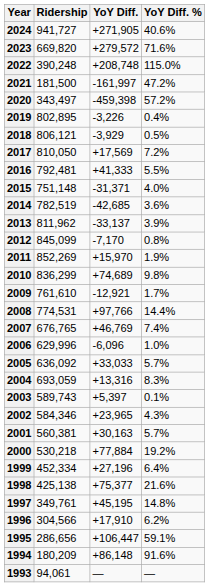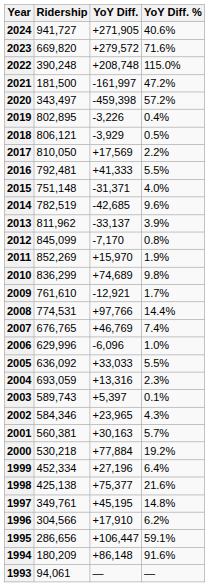 <table class="wikitable sortable mw-collapsible">
 <tr>
 <th>Year</th>
 <th>Ridership</th>
 <th>YoY Diff.</th>
 <th>YoY Diff. %</th>
 </tr>
 <tr>
 <th>2024</th>
 <td>941,727</td>
 <td>+271,905</td>
 <td> 40.6%</td>
 </tr>
 <tr>
 <th>2023</th>
 <td>669,820</td>
 <td>+279,572</td>
 <td> 71.6%</td>
 </tr>
 <tr>
 <th>2022</th>
 <td>390,248</td>
 <td>+208,748</td>
 <td> 115.0%</td>
 </tr>
 <tr>
 <th>2021</th>
 <td>181,500</td>
 <td>-161,997</td>
 <td> 47.2%</td>
 </tr>
 <tr>
 <th>2020</th>
 <td>343,497</td>
 <td>-459,398</td>
 <td> 57.2%</td>
 </tr>
 <tr>
 <th>2019</th>
 <td>802,895</td>
 <td>-3,226</td>
 <td> 0.4%</td>
 </tr>
 <tr>
 <th>2018</th>
 <td>806,121</td>
 <td>-3,929</td>
 <td> 0.5%</td>
 </tr>
 <tr>
 <th>2017</th>
 <td>810,050</td>
 <td>+17,569</td>
-<td> 7.2%</td>
+<td> 2.2%</td>
 </tr>
 <tr>
 <th>2016</th>
 <td>792,481</td>
 <td>+41,333</td>
 <td> 5.5%</td>
 </tr>
 <tr>
 <th>2015</th>
 <td>751,148</td>
 <td>-31,371</td>
 <td> 4.0%</td>
 </tr>
 <tr>
 <th>2014</th>
 <td>782,519</td>
 <td>-42,685</td>
-<td> 3.6%</td>
+<td> 9.6%</td>
 </tr>
 <tr>
 <th>2013</th>
 <td>811,962</td>
 <td>-33,137</td>
 <td> 3.9%</td>
 </tr>
 <tr>
 <th>2012</th>
 <td>845,099</td>
 <td>-7,170</td>
 <td> 0.8%</td>
 </tr>
 <tr>
 <th>2011</th>
 <td>852,269</td>
 <td>+15,970</td>
 <td> 1.9%</td>
 </tr>
 <tr>
 <th>2010</th>
 <td>836,299</td>
 <td>+74,689</td>
 <td> 9.8%</td>
 </tr>
 <tr>
 <th>2009</th>
 <td>761,610</td>
 <td>-12,921</td>
 <td> 1.7%</td>
 </tr>
 <tr>
 <th>2008</th>
 <td>774,531</td>
 <td>+97,766</td>
 <td> 14.4%</td>
 </tr>
 <tr>
 <th>2007</th>
 <td>676,765</td>
 <td>+46,769</td>
 <td> 7.4%</td>
 </tr>
 <tr>
 <th>2006</th>
 <td>629,996</td>
 <td>-6,096</td>
 <td> 1.0%</td>
 </tr>
 <tr>
 <th>2005</th>
 <td>636,092</td>
 <td>+33,033</td>
-<td> 5.7%</td>
+<td> 5.5%</td>
 </tr>
 <tr>
 <th>2004</th>
 <td>693,059</td>
 <td>+13,316</td>
-<td> 8.3%</td>
+<td> 2.3%</td>
 </tr>
 <tr>
 <th>2003</th>
 <td>589,743</td>
 <td>+5,397</td>
 <td> 0.1%</td>
 </tr>
 <tr>
 <th>2002</th>
 <td>584,346</td>
 <td>+23,965</td>
 <td> 4.3%</td>
 </tr>
 <tr>
 <th>2001</th>
 <td>560,381</td>
 <td>+30,163</td>
 <td> 5.7%</td>
 </tr>
 <tr>
 <th>2000</th>
 <td>530,218</td>
 <td>+77,884</td>
 <td> 19.2%</td>
 </tr>
 <tr>
 <th>1999</th>
 <td>452,334</td>
 <td>+27,196</td>
 <td> 6.4%</td>
 </tr>
 <tr>
 <th>1998</th>
 <td>425,138</td>
 <td>+75,377</td>
 <td> 21.6%</td>
 </tr>
 <tr>
 <th>1997</th>
 <td>349,761</td>
 <td>+45,195</td>
 <td> 14.8%</td>
 </tr>
 <tr>
 <th>1996</th>
 <td>304,566</td>
 <td>+17,910</td>
 <td> 6.2%</td>
 </tr>
 <tr>
 <th>1995</th>
 <td>286,656</td>
 <td>+106,447</td>
 <td> 59.1%</td>
 </tr>
 <tr>
 <th>1994</th>
 <td>180,209</td>
 <td>+86,148</td>
 <td> 91.6%</td>
 </tr>
 <tr>
 <th>1993</th>
 <td>94,061</td>
 <td>—</td>
 <td>—</td>
 </tr>
 </table>
